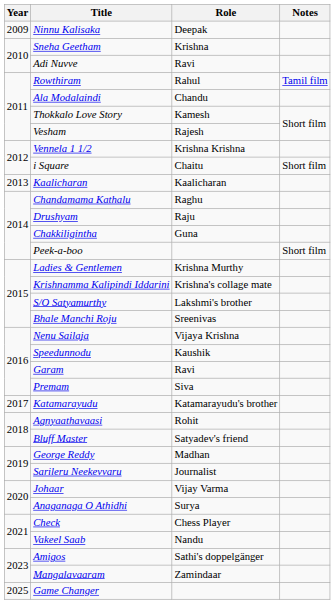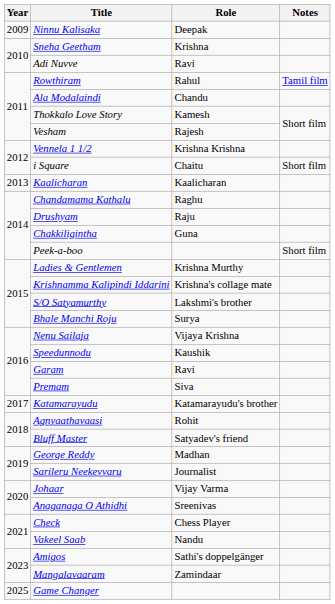 <table class="wikitable sortable">
 <tr>
 <th>Year</th>
 <th>Title</th>
 <th>Role</th>
 <th class="unsortable">Notes</th>
 </tr>
 <tr>
 <td>2009</td>
 <td><em><a href='#'>Ninnu Kalisaka</a></em></td>
 <td>Deepak</td>
 <td></td>
 </tr>
 <tr>
 <td rowspan="2">2010</td>
 <td><em><a href='#'>Sneha Geetham</a></em></td>
 <td>Krishna</td>
 <td></td>
 </tr>
 <tr>
 <td><em>Adi Nuvve</em></td>
 <td>Ravi</td>
 <td></td>
 </tr>
 <tr>
 <td rowspan="4">2011</td>
 <td><em><a href='#'>Rowthiram</a></em></td>
 <td>Rahul</td>
 <td><a href='#'>Tamil film</a></td>
 </tr>
 <tr>
 <td><em><a href='#'>Ala Modalaindi</a></em></td>
 <td>Chandu</td>
 <td></td>
 </tr>
 <tr>
 <td><em>Thokkalo Love Story</em></td>
 <td>Kamesh</td>
 <td rowspan="2">Short film</td>
 </tr>
 <tr>
 <td><em>Vesham</em></td>
 <td>Rajesh</td>
 </tr>
 <tr>
 <td rowspan="2">2012</td>
 <td><em><a href='#'>Vennela 1 1/2</a></em></td>
 <td>Krishna Krishna</td>
 <td></td>
 </tr>
 <tr>
 <td><em>i Square</em></td>
 <td>Chaitu</td>
 <td>Short film</td>
 </tr>
 <tr>
 <td>2013</td>
 <td><em><a href='#'>Kaalicharan</a></em></td>
 <td>Kaalicharan</td>
 <td></td>
 </tr>
 <tr>
 <td rowspan="4">2014</td>
 <td><em><a href='#'>Chandamama Kathalu</a></em></td>
 <td>Raghu</td>
 <td></td>
 </tr>
 <tr>
 <td><em><a href='#'>Drushyam</a></em></td>
 <td>Raju</td>
 <td></td>
 </tr>
 <tr>
 <td><em><a href='#'>Chakkiligintha</a></em></td>
 <td>Guna</td>
 <td></td>
 </tr>
 <tr>
 <td><em>Peek-a-boo</em></td>
 <td></td>
 <td>Short film</td>
 </tr>
 <tr>
 <td rowspan="4">2015</td>
 <td><em><a href='#'>Ladies & Gentlemen</a></em></td>
 <td>Krishna Murthy</td>
 <td></td>
 </tr>
 <tr>
 <td><em><a href='#'>Krishnamma Kalipindi Iddarini</a></em></td>
 <td>Krishna's collage mate</td>
 <td></td>
 </tr>
 <tr>
 <td><em><a href='#'>S/O Satyamurthy</a></em></td>
 <td>Lakshmi's brother</td>
 <td></td>
 </tr>
 <tr>
 <td><em><a href='#'>Bhale Manchi Roju</a></em></td>
-<td>Sreenivas</td>
+<td>Surya</td>
 <td></td>
 </tr>
 <tr>
 <td rowspan="4">2016</td>
 <td><em><a href='#'>Nenu Sailaja</a></em></td>
 <td>Vijaya Krishna</td>
 <td></td>
 </tr>
 <tr>
 <td><em><a href='#'>Speedunnodu</a></em></td>
 <td>Kaushik</td>
 <td></td>
 </tr>
 <tr>
 <td><em><a href='#'>Garam</a></em></td>
 <td>Ravi</td>
 <td></td>
 </tr>
 <tr>
 <td><em><a href='#'>Premam</a></em></td>
 <td>Siva</td>
 <td></td>
 </tr>
 <tr>
 <td>2017</td>
 <td><em><a href='#'>Katamarayudu</a></em></td>
 <td>Katamarayudu's brother</td>
 <td></td>
 </tr>
 <tr>
 <td rowspan="2">2018</td>
 <td><em><a href='#'>Agnyaathavaasi</a></em></td>
 <td>Rohit</td>
 <td></td>
 </tr>
 <tr>
 <td><em><a href='#'>Bluff Master</a></em></td>
 <td>Satyadev's friend</td>
 <td></td>
 </tr>
 <tr>
 <td rowspan="2">2019</td>
 <td><em><a href='#'>George Reddy</a></em></td>
 <td>Madhan</td>
 <td></td>
 </tr>
 <tr>
 <td><em><a href='#'>Sarileru Neekevvaru</a></em></td>
 <td>Journalist</td>
 <td></td>
 </tr>
 <tr>
 <td rowspan="2">2020</td>
 <td><em><a href='#'>Johaar</a></em></td>
 <td>Vijay Varma</td>
 <td></td>
 </tr>
 <tr>
 <td><em><a href='#'>Anaganaga O Athidhi</a></em></td>
-<td>Surya</td>
+<td>Sreenivas</td>
 <td></td>
 </tr>
 <tr>
 <td rowspan="2">2021</td>
 <td><em><a href='#'>Check</a></em></td>
 <td>Chess Player</td>
 <td></td>
 </tr>
 <tr>
 <td><em><a href='#'>Vakeel Saab</a></em></td>
 <td>Nandu</td>
 <td></td>
 </tr>
 <tr>
 <td rowspan="2">2023</td>
 <td><em><a href='#'>Amigos</a></em></td>
 <td>Sathi's doppelgänger</td>
 <td></td>
 </tr>
 <tr>
 <td><em><a href='#'>Mangalavaaram</a></em></td>
 <td>Zamindaar</td>
 <td></td>
 </tr>
 <tr>
 <td>2025</td>
 <td><a href='#'><em>Game Changer</em></a></td>
 <td></td>
 <td></td>
 </tr>
 </table>
